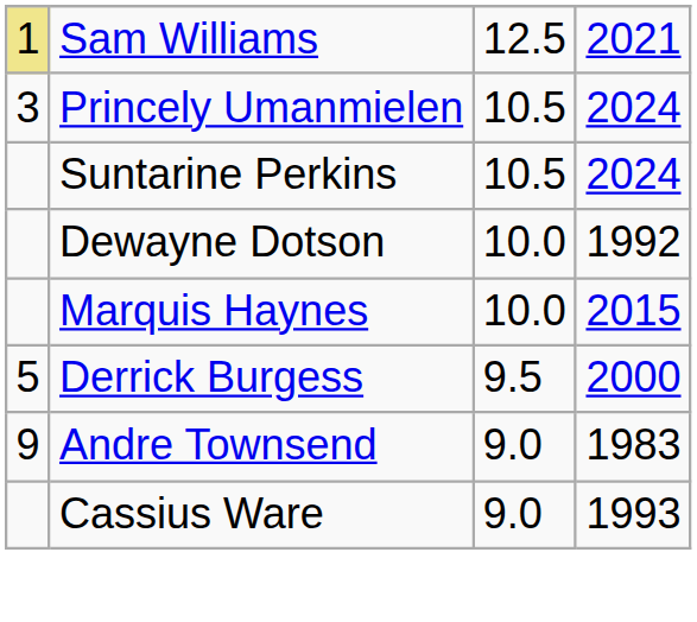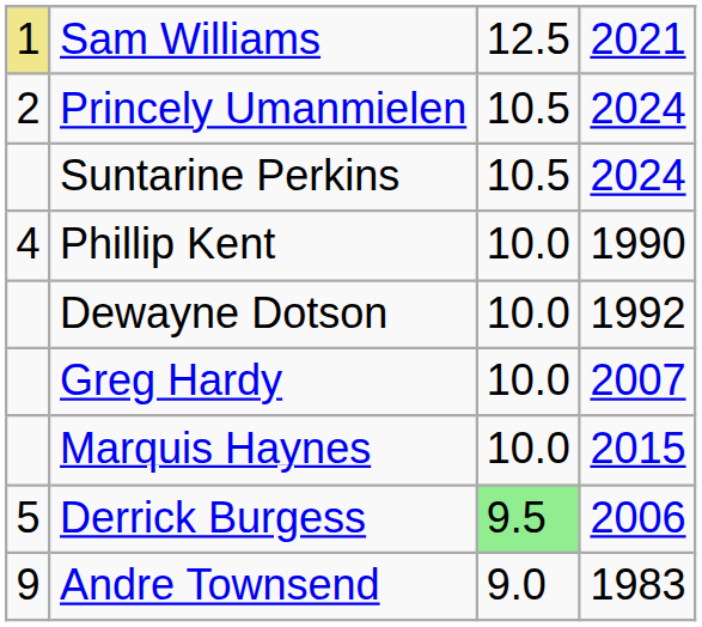 <table class="wikitable">
 <tr>
 </tr>
 <tr>
 <td style="background: khaki;">1</td>
 <td><a href='#'>Sam Williams</a></td>
 <td>12.5</td>
 <td><a href='#'>2021</a></td>
 </tr>
 <tr>
-<td>3</td>
+<td>2</td>
 <td><a href='#'>Princely Umanmielen</a></td>
 <td>10.5</td>
 <td><a href='#'>2024</a></td>
 </tr>
 <tr>
 <td></td>
 <td>Suntarine Perkins</td>
 <td>10.5</td>
 <td><a href='#'>2024</a></td>
 </tr>
 <tr>
+<td>4</td>
+<td>Phillip Kent</td>
+<td>10.0</td>
+<td>1990</td>
+</tr>
+<tr>
 <td></td>
 <td>Dewayne Dotson</td>
 <td>10.0</td>
 <td>1992</td>
+</tr>
+<tr>
+<td></td>
+<td><a href='#'>Greg Hardy</a></td>
+<td>10.0</td>
+<td><a href='#'>2007</a></td>
 </tr>
 <tr>
 <td></td>
 <td><a href='#'>Marquis Haynes</a></td>
 <td>10.0</td>
 <td><a href='#'>2015</a></td>
 </tr>
 <tr>
 <td>5</td>
 <td><a href='#'>Derrick Burgess</a></td>
-<td>9.5</td>
-<td><a href='#'>2000</a></td>
+<td style="background: lightgreen;">9.5</td>
+<td><a href='#'>2006</a></td>
 </tr>
 <tr>
 <td>9</td>
 <td><a href='#'>Andre Townsend</a></td>
 <td>9.0</td>
 <td>1983</td>
 </tr>
-<tr>
-<td></td>
-<td>Cassius Ware</td>
-<td>9.0</td>
-<td>1993</td>
-</tr>
 </table>
